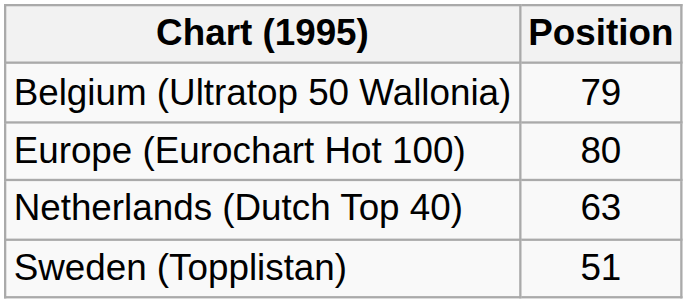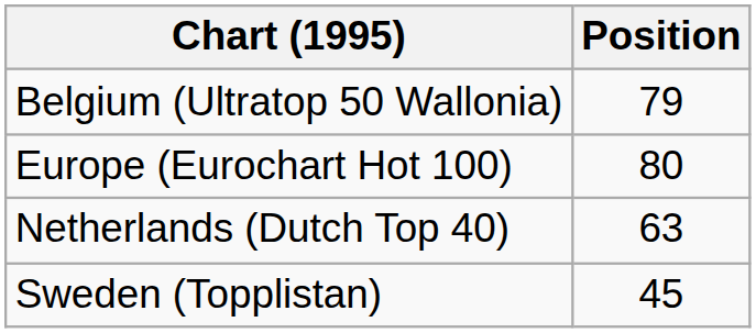 <table class="wikitable sortable">
 <tr>
 <th>Chart (1995)</th>
 <th>Position</th>
 </tr>
 <tr>
 <td>Belgium (Ultratop 50 Wallonia)</td>
 <td align="center">79</td>
 </tr>
 <tr>
 <td>Europe (Eurochart Hot 100)</td>
 <td align="center">80</td>
 </tr>
 <tr>
 <td>Netherlands (Dutch Top 40)</td>
 <td align="center">63</td>
 </tr>
 <tr>
 <td>Sweden (Topplistan)</td>
-<td align="center">51</td>
+<td align="center">45</td>
 </tr>
 </table>
